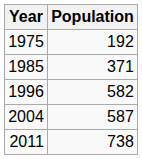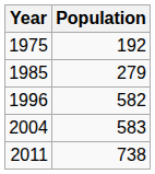 <table class="wikitable" style="line-height:1.1em;">
 <tr>
 <th>Year</th>
 <th>Population</th>
 </tr>
 <tr align="right">
 <td>1975</td>
 <td>192</td>
 </tr>
 <tr align="right">
 <td>1985</td>
-<td>371</td>
+<td>279</td>
 </tr>
 <tr align="right">
 <td>1996</td>
 <td>582</td>
 </tr>
 <tr align="right">
 <td>2004</td>
-<td>587</td>
+<td>583</td>
 </tr>
 <tr align="right">
 <td>2011</td>
 <td>738</td>
 </tr>
 </table>
